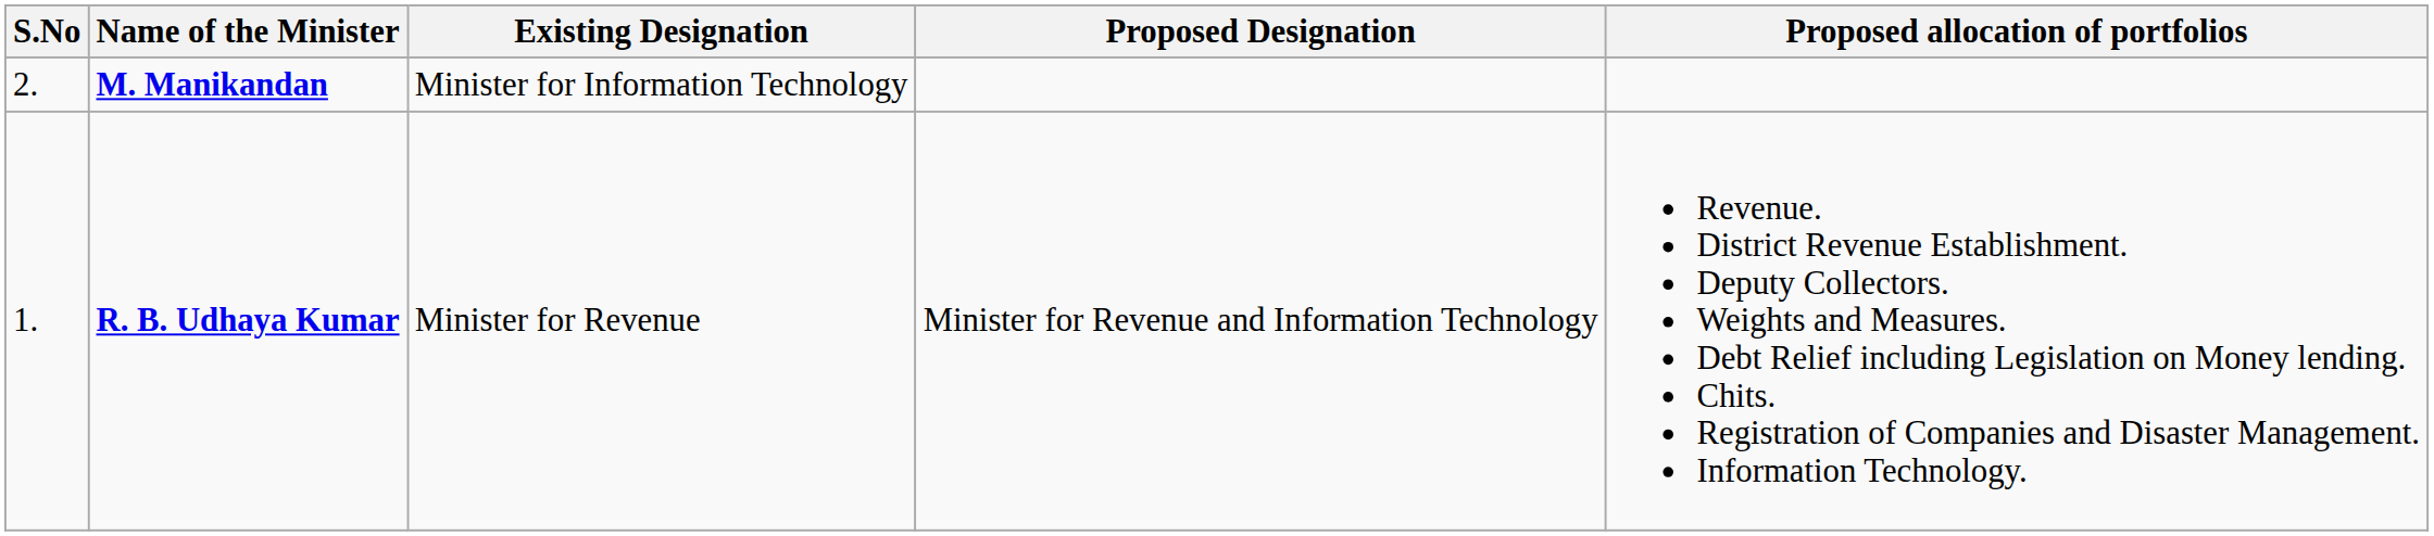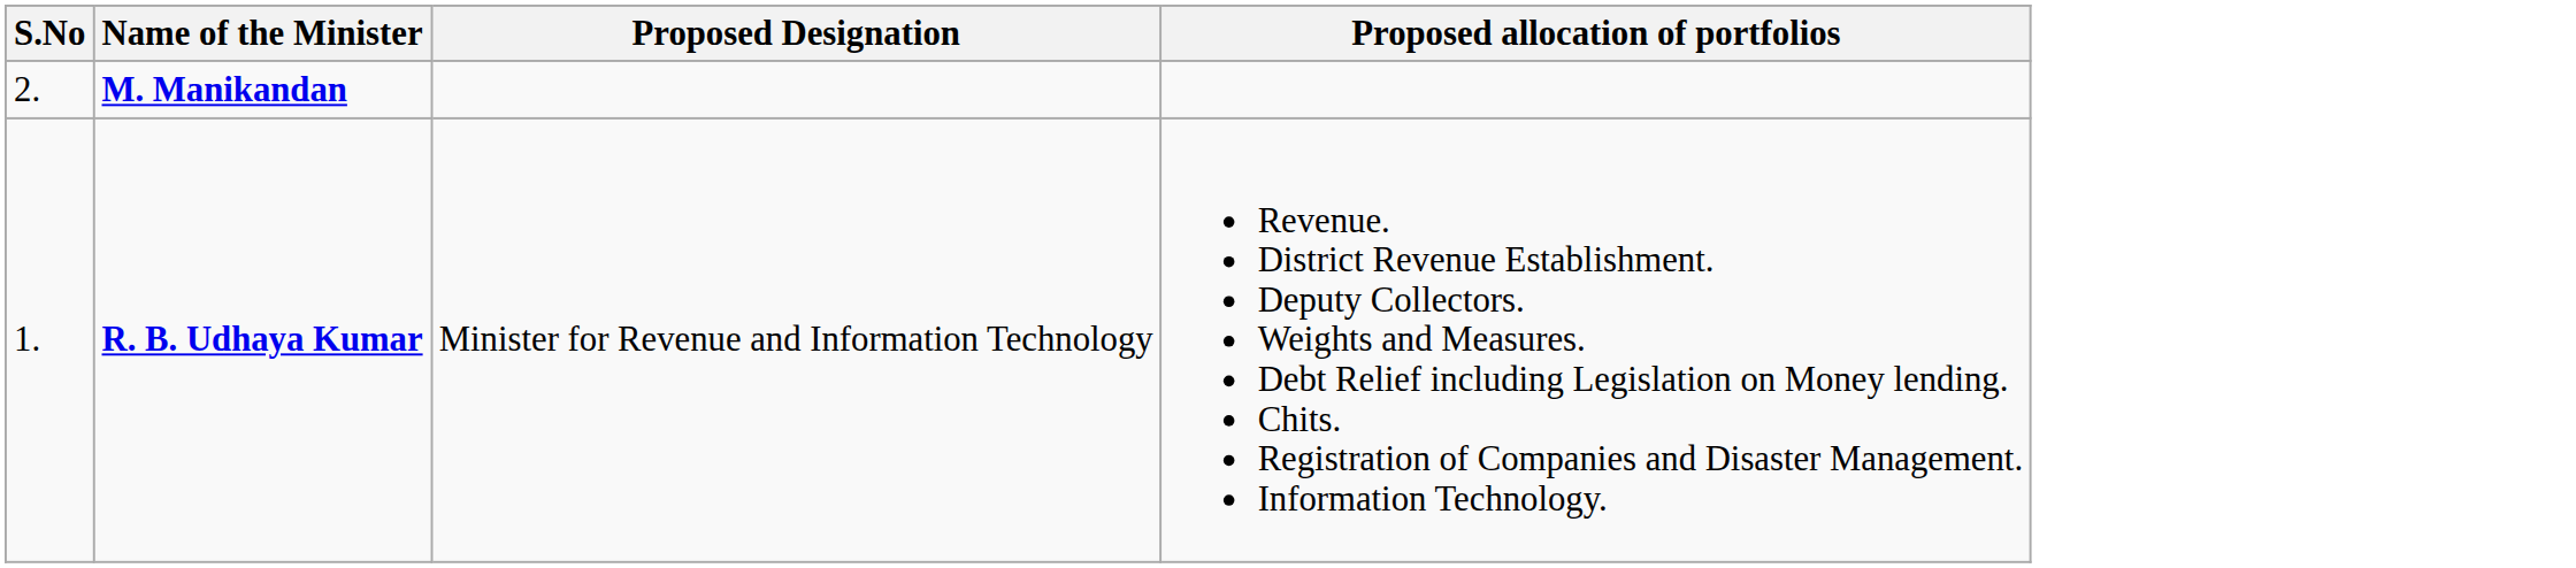 <table class="wikitable">
 <tr>
 <th>S.No</th>
 <th>Name of the Minister</th>
-<th>Existing Designation</th>
 <th>Proposed Designation</th>
 <th>Proposed allocation of portfolios</th>
 </tr>
 <tr>
 <td>2.</td>
 <td><a href='#'><strong>M. Manikandan</strong></a></td>
-<td>Minister for Information Technology</td>
 <td></td>
 <td></td>
 </tr>
 <tr>
 <td>1.</td>
 <td><strong><a href='#'>R. B. Udhaya Kumar</a></strong></td>
-<td>Minister for Revenue</td>
 <td>Minister for Revenue and Information Technology</td>
 <td><br><ul><li>Revenue.</li><li>District Revenue Establishment.</li><li>Deputy Collectors.</li><li>Weights and Measures.</li><li>Debt Relief including Legislation on Money lending.</li><li>Chits.</li><li>Registration of Companies and Disaster Management.</li><li>Information Technology.</li></ul></td>
 </tr>
 </table>
